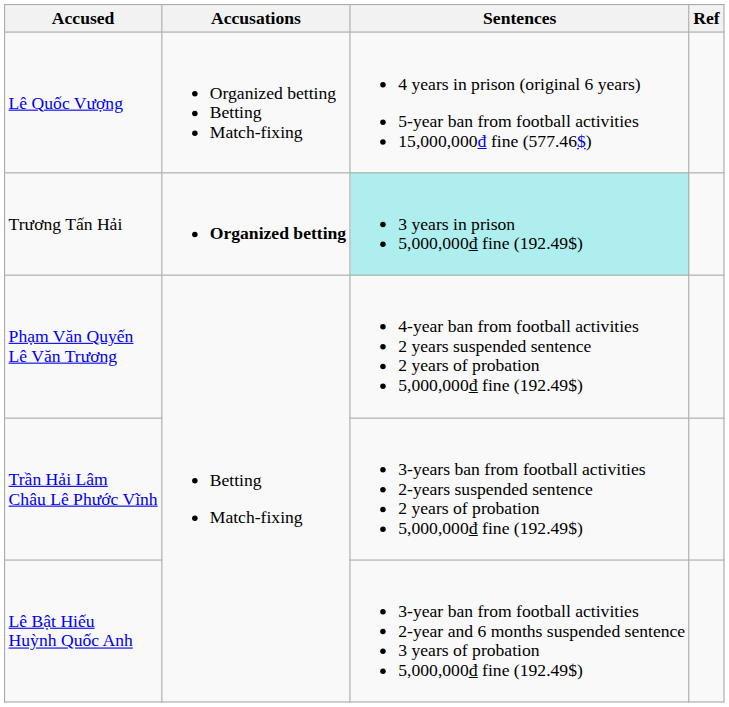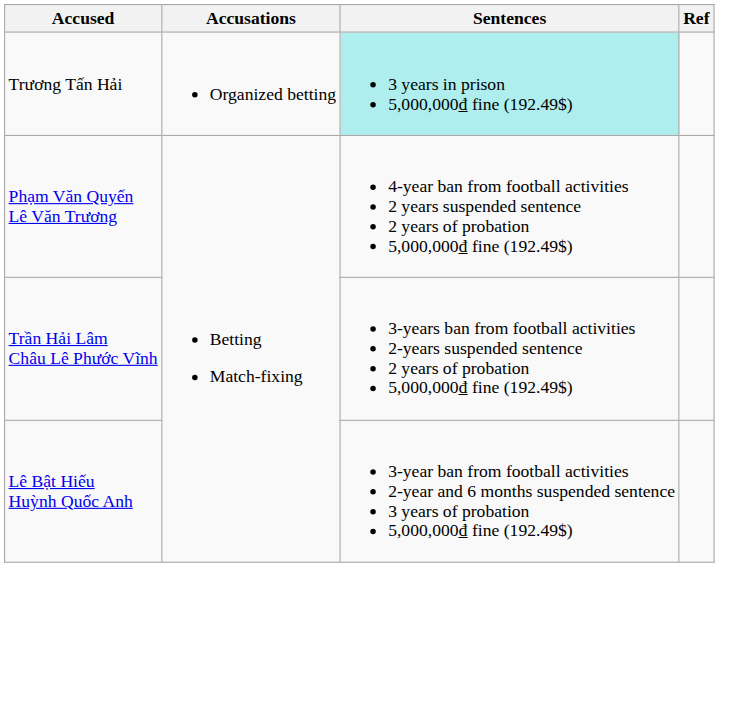 <table class="wikitable">
 <tr>
 <th>Accused</th>
 <th>Accusations</th>
 <th>Sentences</th>
 <th>Ref</th>
 </tr>
 <tr>
-<td><a href='#'>Lê Quốc Vượng</a></td>
-<td><br><ul><li>Organized betting</li><li>Betting</li><li>Match-fixing</li></ul></td>
-<td><br><ul><li>4 years in prison (original 6 years)</li></ul><ul><li>5-year ban from football activities</li><li>15,000,000<a href='#'>₫</a> fine (577.46<a href='#'>$</a>)</li></ul></td>
-<td></td>
-</tr>
-<tr>
 <td>Trương Tấn Hải</td>
-<td><strong><br><ul><li>Organized betting</li></ul></strong></td>
+<td><br><ul><li>Organized betting</li></ul></td>
 <td style="background: paleturquoise;"><br><ul><li>3 years in prison</li><li>5,000,000₫ fine (192.49$)</li></ul></td>
 <td></td>
 </tr>
 <tr>
 <td><a href='#'>Phạm Văn Quyến</a><br><a href='#'>Lê Văn Trương</a></td>
 <td rowspan="3"><br><ul><li>Betting</li></ul><ul><li>Match-fixing</li></ul></td>
 <td><br><ul><li>4-year ban from football activities</li><li>2 years suspended sentence</li><li>2 years of probation</li><li>5,000,000₫ fine (192.49$)</li></ul></td>
 <td></td>
 </tr>
 <tr>
 <td><a href='#'>Trần Hải Lâm</a><br><a href='#'>Châu Lê Phước Vĩnh</a></td>
 <td><br><ul><li>3-years ban from football activities</li><li>2-years suspended sentence</li><li>2 years of probation</li><li>5,000,000₫ fine (192.49$)</li></ul></td>
 <td></td>
 </tr>
 <tr>
 <td><a href='#'>Lê Bật Hiếu</a><br><a href='#'>Huỳnh Quốc Anh</a></td>
 <td><br><ul><li>3-year ban from football activities</li><li>2-year and 6 months suspended sentence</li><li>3 years of probation</li><li>5,000,000₫ fine (192.49$)</li></ul></td>
 <td></td>
 </tr>
 </table>
